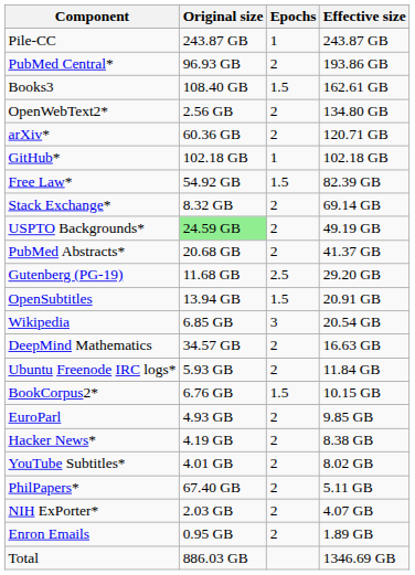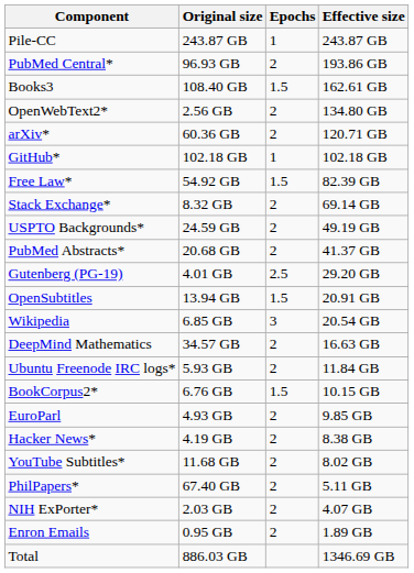 <table class="wikitable">
 <tr>
 <th>Component</th>
 <th>Original size</th>
 <th>Epochs</th>
 <th>Effective size</th>
 </tr>
 <tr>
 <td>Pile-CC</td>
 <td>243.87 GB</td>
 <td>1</td>
 <td>243.87 GB</td>
 </tr>
 <tr>
 <td><a href='#'>PubMed Central</a>*</td>
 <td>96.93 GB</td>
 <td>2</td>
 <td>193.86 GB</td>
 </tr>
 <tr>
 <td>Books3</td>
 <td>108.40 GB</td>
 <td>1.5</td>
 <td>162.61 GB</td>
 </tr>
 <tr>
 <td>OpenWebText2*</td>
 <td>2.56 GB</td>
 <td>2</td>
 <td>134.80 GB</td>
 </tr>
 <tr>
 <td><a href='#'>arXiv</a>*</td>
 <td>60.36 GB</td>
 <td>2</td>
 <td>120.71 GB</td>
 </tr>
 <tr>
 <td><a href='#'>GitHub</a>*</td>
 <td>102.18 GB</td>
 <td>1</td>
 <td>102.18 GB</td>
 </tr>
 <tr>
 <td><a href='#'>Free Law</a>*</td>
 <td>54.92 GB</td>
 <td>1.5</td>
 <td>82.39 GB</td>
 </tr>
 <tr>
 <td><a href='#'>Stack Exchange</a>*</td>
 <td>8.32 GB</td>
 <td>2</td>
 <td>69.14 GB</td>
 </tr>
 <tr>
 <td><a href='#'>USPTO</a> Backgrounds*</td>
-<td style="background: lightgreen;">24.59 GB</td>
+<td>24.59 GB</td>
 <td>2</td>
 <td>49.19 GB</td>
 </tr>
 <tr>
 <td><a href='#'>PubMed</a> Abstracts*</td>
 <td>20.68 GB</td>
 <td>2</td>
 <td>41.37 GB</td>
 </tr>
 <tr>
 <td><a href='#'>Gutenberg (PG-19)</a></td>
-<td>11.68 GB</td>
+<td>4.01 GB</td>
 <td>2.5</td>
 <td>29.20 GB</td>
 </tr>
 <tr>
 <td><a href='#'>OpenSubtitles</a></td>
 <td>13.94 GB</td>
 <td>1.5</td>
 <td>20.91 GB</td>
 </tr>
 <tr>
 <td><a href='#'>Wikipedia</a></td>
 <td>6.85 GB</td>
 <td>3</td>
 <td>20.54 GB</td>
 </tr>
 <tr>
 <td><a href='#'>DeepMind</a> Mathematics</td>
 <td>34.57 GB</td>
 <td>2</td>
 <td>16.63 GB</td>
 </tr>
 <tr>
 <td><a href='#'>Ubuntu</a> <a href='#'>Freenode</a> <a href='#'>IRC</a> logs*</td>
 <td>5.93 GB</td>
 <td>2</td>
 <td>11.84 GB</td>
 </tr>
 <tr>
 <td><a href='#'>BookCorpus</a>2*</td>
 <td>6.76 GB</td>
 <td>1.5</td>
 <td>10.15 GB</td>
 </tr>
 <tr>
 <td><a href='#'>EuroParl</a></td>
 <td>4.93 GB</td>
 <td>2</td>
 <td>9.85 GB</td>
 </tr>
 <tr>
 <td><a href='#'>Hacker News</a>*</td>
 <td>4.19 GB</td>
 <td>2</td>
 <td>8.38 GB</td>
 </tr>
 <tr>
 <td><a href='#'>YouTube</a> Subtitles*</td>
-<td>4.01 GB</td>
+<td>11.68 GB</td>
 <td>2</td>
 <td>8.02 GB</td>
 </tr>
 <tr>
 <td><a href='#'>PhilPapers</a>*</td>
 <td>67.40 GB</td>
 <td>2</td>
 <td>5.11 GB</td>
 </tr>
 <tr>
 <td><a href='#'>NIH</a> ExPorter*</td>
 <td>2.03 GB</td>
 <td>2</td>
 <td>4.07 GB</td>
 </tr>
 <tr>
 <td><a href='#'>Enron Emails</a></td>
 <td>0.95 GB</td>
 <td>2</td>
 <td>1.89 GB</td>
 </tr>
 <tr>
 <td>Total</td>
 <td>886.03 GB</td>
 <td></td>
 <td>1346.69 GB</td>
 </tr>
 </table>
